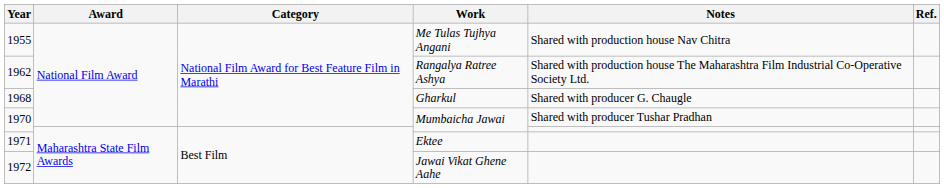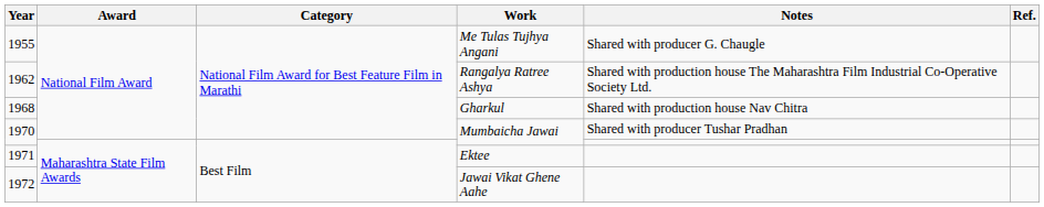 <table class="wikitable sortable">
 <tr>
 <th>Year</th>
 <th>Award</th>
 <th>Category</th>
 <th>Work</th>
 <th>Notes</th>
 <th class="unsortable">Ref.</th>
 </tr>
 <tr>
 <td>1955</td>
 <td rowspan="4"><a href='#'>National Film Award</a></td>
 <td rowspan="4"><a href='#'>National Film Award for Best Feature Film in Marathi</a></td>
 <td><em>Me Tulas Tujhya Angani</em></td>
-<td>Shared with production house Nav Chitra</td>
+<td>Shared with producer G. Chaugle</td>
 <td></td>
 </tr>
 <tr>
 <td>1962</td>
 <td><em>Rangalya Ratree Ashya</em></td>
 <td>Shared with production house The Maharashtra Film Industrial Co-Operative Society Ltd.</td>
 <td></td>
 </tr>
 <tr>
 <td>1968</td>
 <td><em>Gharkul</em></td>
-<td>Shared with producer G. Chaugle</td>
+<td>Shared with production house Nav Chitra</td>
 <td></td>
 </tr>
 <tr>
 <td rowspan="2">1970</td>
 <td rowspan="2"><em>Mumbaicha Jawai</em></td>
 <td>Shared with producer Tushar Pradhan</td>
 <td></td>
 </tr>
 <tr>
 <td rowspan="3"><a href='#'>Maharashtra State Film Awards</a></td>
 <td rowspan="3">Best Film</td>
 <td></td>
 <td></td>
 </tr>
 <tr>
 <td>1971</td>
 <td><em>Ektee</em></td>
 <td></td>
 <td></td>
 </tr>
 <tr>
 <td>1972</td>
 <td><em>Jawai Vikat Ghene Aahe</em></td>
 <td></td>
 <td></td>
 </tr>
 </table>
